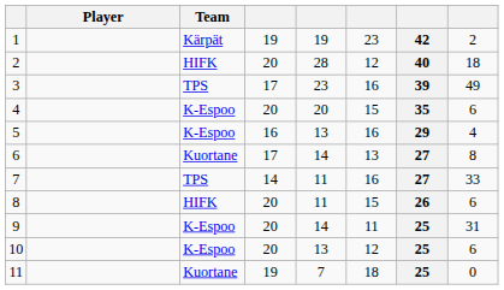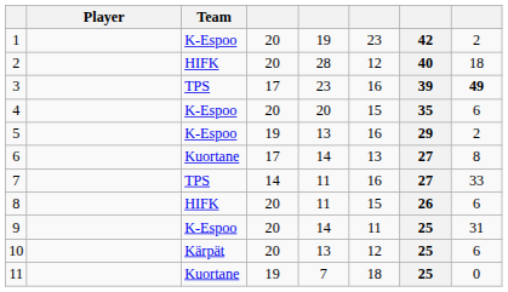 <table class="wikitable sortable" style="text-align: center">
 <tr>
 <th></th>
 <th style="width: 10em;">Player</th>
 <th style="width: 4em;">Team</th>
 <th style="width: 3em;"></th>
 <th style="width: 3em;"></th>
 <th style="width: 3em;"></th>
 <th style="width: 3em;"></th>
 <th style="width: 3em;"></th>
 </tr>
 <tr>
 <td>1</td>
 <td style="text-align:left;"></td>
-<td style="text-align:left;"><a href='#'>Kärpät</a></td>
-<td>19</td>
+<td style="text-align:left;"><a href='#'>K-Espoo</a></td>
+<td>20</td>
 <td>19</td>
 <td>23</td>
 <th>42</th>
 <td>2</td>
 </tr>
 <tr>
 <td>2</td>
 <td style="text-align:left;"></td>
 <td style="text-align:left;"><a href='#'>HIFK</a></td>
 <td>20</td>
 <td>28</td>
 <td>12</td>
 <th>40</th>
 <td>18</td>
 </tr>
 <tr>
 <td>3</td>
 <td style="text-align:left;"></td>
 <td style="text-align:left;"><a href='#'>TPS</a></td>
 <td>17</td>
 <td>23</td>
 <td>16</td>
 <th>39</th>
-<td>49</td>
+<td><strong>49</strong></td>
 </tr>
 <tr>
 <td>4</td>
 <td style="text-align:left;"></td>
 <td style="text-align:left;"><a href='#'>K-Espoo</a></td>
 <td>20</td>
 <td>20</td>
 <td>15</td>
 <th>35</th>
 <td>6</td>
 </tr>
 <tr>
 <td>5</td>
 <td style="text-align:left;"></td>
 <td style="text-align:left;"><a href='#'>K-Espoo</a></td>
-<td>16</td>
+<td>19</td>
 <td>13</td>
 <td>16</td>
 <th>29</th>
-<td>4</td>
+<td>2</td>
 </tr>
 <tr>
 <td>6</td>
 <td style="text-align:left;"></td>
 <td style="text-align:left;"><a href='#'>Kuortane</a></td>
 <td>17</td>
 <td>14</td>
 <td>13</td>
 <th>27</th>
 <td>8</td>
 </tr>
 <tr>
 <td>7</td>
 <td style="text-align:left;"></td>
 <td style="text-align:left;"><a href='#'>TPS</a></td>
 <td>14</td>
 <td>11</td>
 <td>16</td>
 <th>27</th>
 <td>33</td>
 </tr>
 <tr>
 <td>8</td>
 <td style="text-align:left;"></td>
 <td style="text-align:left;"><a href='#'>HIFK</a></td>
 <td>20</td>
 <td>11</td>
 <td>15</td>
 <th>26</th>
 <td>6</td>
 </tr>
 <tr>
 <td>9</td>
 <td style="text-align:left;"></td>
 <td style="text-align:left;"><a href='#'>K-Espoo</a></td>
 <td>20</td>
 <td>14</td>
 <td>11</td>
 <th>25</th>
 <td>31</td>
 </tr>
 <tr>
 <td>10</td>
 <td style="text-align:left;"></td>
-<td style="text-align:left;"><a href='#'>K-Espoo</a></td>
+<td style="text-align:left;"><a href='#'>Kärpät</a></td>
 <td>20</td>
 <td>13</td>
 <td>12</td>
 <th>25</th>
 <td>6</td>
 </tr>
 <tr>
 <td>11</td>
 <td style="text-align:left;"></td>
 <td style="text-align:left;"><a href='#'>Kuortane</a></td>
 <td>19</td>
 <td>7</td>
 <td>18</td>
 <th>25</th>
 <td>0</td>
 </tr>
 </table>
